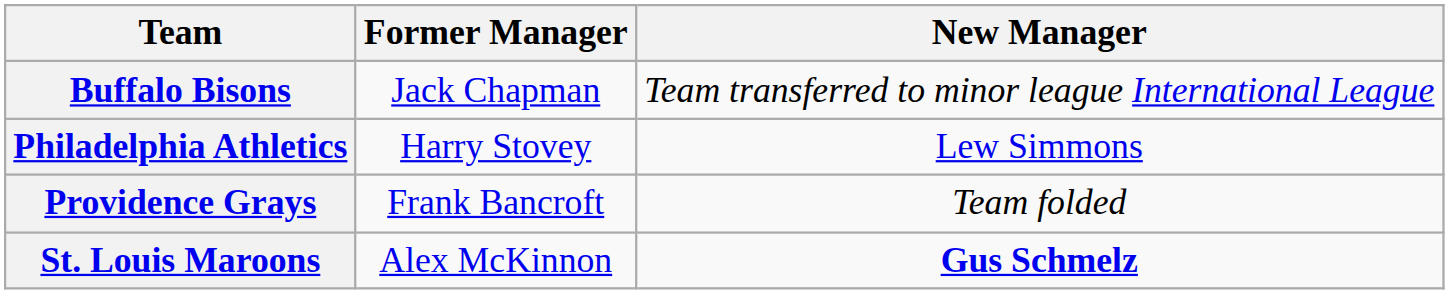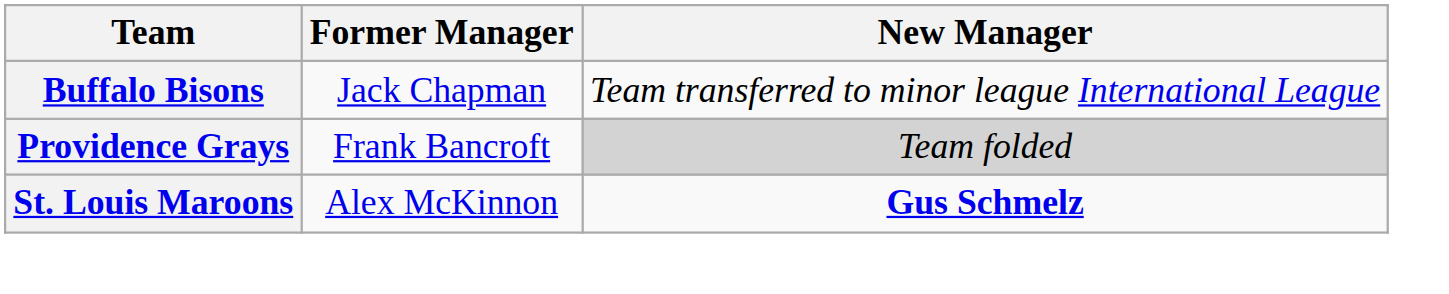 <table class="wikitable plainrowheaders" style="text-align:center;">
 <tr>
 <th scope="col">Team</th>
 <th scope="col">Former Manager</th>
 <th scope="col">New Manager</th>
 </tr>
 <tr>
 <th scope="row" style="text-align:center;"><a href='#'>Buffalo Bisons</a></th>
 <td><a href='#'>Jack Chapman</a></td>
 <td><em>Team transferred to minor league <a href='#'>International League</a></em></td>
 </tr>
 <tr>
-<th scope="row" style="text-align:center;"><a href='#'>Philadelphia Athletics</a></th>
-<td><a href='#'>Harry Stovey</a></td>
-<td><a href='#'>Lew Simmons</a></td>
-</tr>
-<tr>
 <th scope="row" style="text-align:center;"><a href='#'>Providence Grays</a></th>
 <td><a href='#'>Frank Bancroft</a></td>
-<td><em>Team folded</em></td>
+<td style="background: lightgrey;"><em>Team folded</em></td>
 </tr>
 <tr>
 <th scope="row" style="text-align:center;"><a href='#'>St. Louis Maroons</a></th>
 <td><a href='#'>Alex McKinnon</a></td>
 <td><strong><a href='#'>Gus Schmelz</a></strong></td>
 </tr>
 </table>
